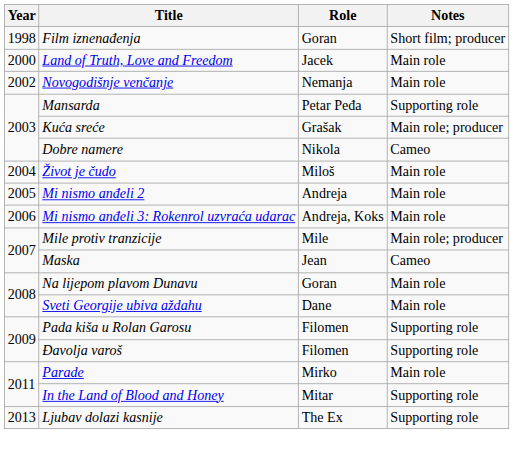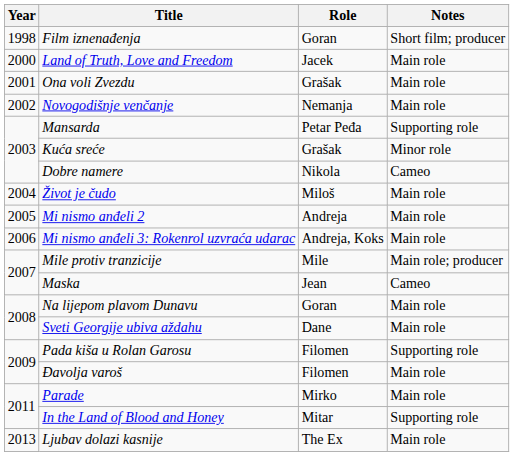 <table class="wikitable sortable">
 <tr>
 <th>Year</th>
 <th>Title</th>
 <th>Role</th>
 <th>Notes</th>
 </tr>
 <tr>
 <td>1998</td>
 <td><em>Film iznenađenja</em></td>
 <td>Goran</td>
 <td>Short film; producer</td>
 </tr>
 <tr>
 <td>2000</td>
 <td><em><a href='#'>Land of Truth, Love and Freedom</a></em></td>
 <td>Jacek</td>
 <td>Main role</td>
 </tr>
 <tr>
+<td>2001</td>
+<td><em>Ona voli Zvezdu</em></td>
+<td>Grašak</td>
+<td>Main role</td>
+</tr>
+<tr>
 <td>2002</td>
 <td><em><a href='#'>Novogodišnje venčanje</a></em></td>
 <td>Nemanja</td>
 <td>Main role</td>
 </tr>
 <tr>
 <td rowspan="3">2003</td>
 <td><em>Mansarda</em></td>
 <td>Petar Peđa</td>
 <td>Supporting role</td>
 </tr>
 <tr>
 <td><em>Kuća sreće</em></td>
 <td>Grašak</td>
-<td>Main role; producer</td>
+<td>Minor role</td>
 </tr>
 <tr>
 <td><em>Dobre namere</em></td>
 <td>Nikola</td>
 <td>Cameo</td>
 </tr>
 <tr>
 <td>2004</td>
 <td><em><a href='#'>Život je čudo</a></em></td>
 <td>Miloš</td>
 <td>Main role</td>
 </tr>
 <tr>
 <td>2005</td>
 <td><em><a href='#'>Mi nismo anđeli 2</a></em></td>
 <td>Andreja</td>
 <td>Main role</td>
 </tr>
 <tr>
 <td>2006</td>
 <td><em><a href='#'>Mi nismo anđeli 3: Rokenrol uzvraća udarac</a></em></td>
 <td>Andreja, Koks</td>
 <td>Main role</td>
 </tr>
 <tr>
 <td rowspan="2">2007</td>
 <td><em>Mile protiv tranzicije</em></td>
 <td>Mile</td>
 <td>Main role; producer</td>
 </tr>
 <tr>
 <td><em>Maska</em></td>
 <td>Jean</td>
 <td>Cameo</td>
 </tr>
 <tr>
 <td rowspan="2">2008</td>
 <td><em>Na lijepom plavom Dunavu</em></td>
 <td>Goran</td>
 <td>Main role</td>
 </tr>
 <tr>
 <td><em><a href='#'>Sveti Georgije ubiva aždahu</a></em></td>
 <td>Dane</td>
 <td>Main role</td>
 </tr>
 <tr>
 <td rowspan="2">2009</td>
 <td><em>Pada kiša u Rolan Garosu</em></td>
 <td>Filomen</td>
 <td>Supporting role</td>
 </tr>
 <tr>
 <td><em>Đavolja varoš</em></td>
 <td>Filomen</td>
-<td>Supporting role</td>
+<td>Main role</td>
 </tr>
 <tr>
 <td rowspan="2">2011</td>
 <td><em><a href='#'>Parade</a></em></td>
 <td>Mirko</td>
 <td>Main role</td>
 </tr>
 <tr>
 <td><em><a href='#'>In the Land of Blood and Honey</a></em></td>
 <td>Mitar</td>
 <td>Supporting role</td>
 </tr>
 <tr>
 <td>2013</td>
 <td><em>Ljubav dolazi kasnije</em></td>
 <td>The Ex</td>
-<td>Supporting role</td>
+<td>Main role</td>
 </tr>
 </table>
